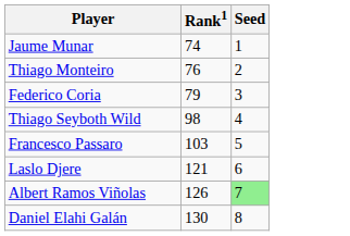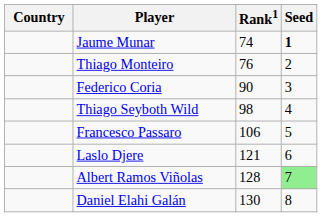 <table class="sortable wikitable">
 <tr>
+<th width="70">Country</th>
 <th width="175">Player</th>
 <th>Rank<sup>1</sup></th>
 <th>Seed</th>
 </tr>
 <tr>
+<td></td>
 <td><a href='#'>Jaume Munar</a></td>
 <td>74</td>
-<td>1</td>
+<td><strong>1</strong></td>
 </tr>
 <tr>
+<td></td>
 <td><a href='#'>Thiago Monteiro</a></td>
 <td>76</td>
 <td>2</td>
 </tr>
 <tr>
+<td></td>
 <td><a href='#'>Federico Coria</a></td>
-<td>79</td>
+<td>90</td>
 <td>3</td>
 </tr>
 <tr>
+<td></td>
 <td><a href='#'>Thiago Seyboth Wild</a></td>
 <td>98</td>
 <td>4</td>
 </tr>
 <tr>
+<td></td>
 <td><a href='#'>Francesco Passaro</a></td>
-<td>103</td>
+<td>106</td>
 <td>5</td>
 </tr>
 <tr>
+<td></td>
 <td><a href='#'>Laslo Djere</a></td>
 <td>121</td>
 <td>6</td>
 </tr>
 <tr>
+<td></td>
 <td><a href='#'>Albert Ramos Viñolas</a></td>
-<td>126</td>
+<td>128</td>
 <td style="background: lightgreen;">7</td>
 </tr>
 <tr>
+<td></td>
 <td><a href='#'>Daniel Elahi Galán</a></td>
 <td>130</td>
 <td>8</td>
 </tr>
 </table>
